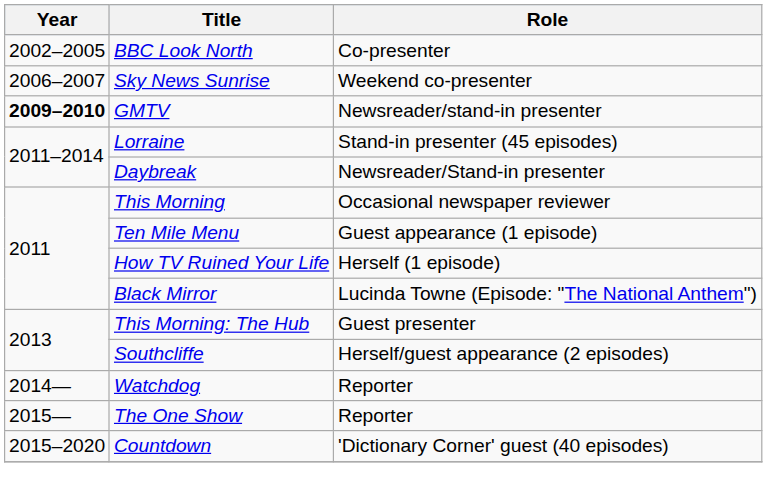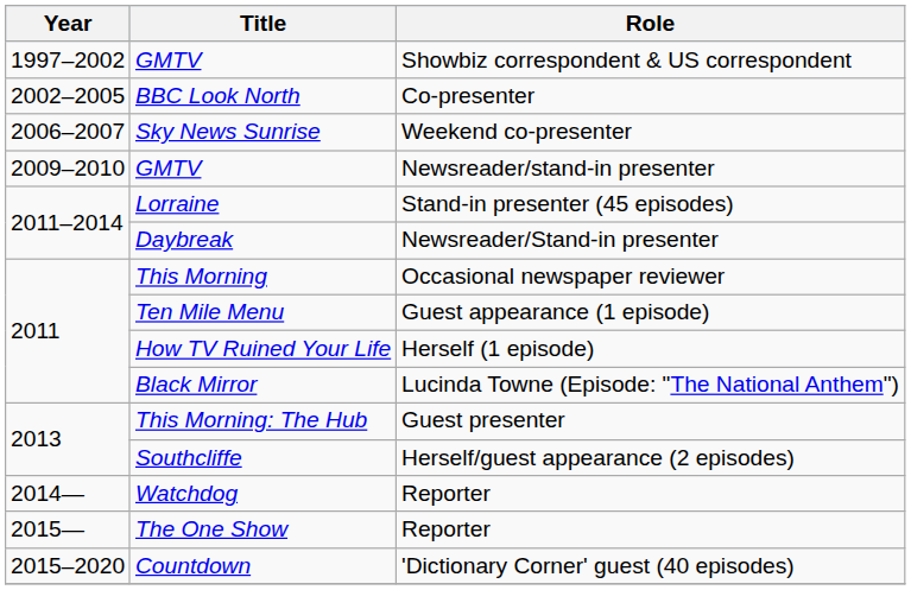 <table class="wikitable">
 <tr style="background:#b0c4de; text-align:center;">
 <th>Year</th>
 <th>Title</th>
 <th>Role</th>
+</tr>
+<tr>
+<td>1997–2002</td>
+<td><em><a href='#'>GMTV</a></em></td>
+<td>Showbiz correspondent & US correspondent</td>
 </tr>
 <tr>
 <td>2002–2005</td>
 <td><em><a href='#'>BBC Look North</a></em></td>
 <td>Co-presenter</td>
 </tr>
 <tr>
 <td>2006–2007</td>
 <td><em><a href='#'>Sky News Sunrise</a></em></td>
 <td>Weekend co-presenter</td>
 </tr>
 <tr>
-<td><strong>2009–2010</strong></td>
+<td>2009–2010</td>
 <td><em><a href='#'>GMTV</a></em></td>
 <td>Newsreader/stand-in presenter</td>
 </tr>
 <tr>
 <td rowspan=2>2011–2014</td>
 <td><em><a href='#'>Lorraine</a></em></td>
 <td>Stand-in presenter (45 episodes)</td>
 </tr>
 <tr>
 <td><em><a href='#'>Daybreak</a></em></td>
 <td>Newsreader/Stand-in presenter</td>
 </tr>
 <tr>
 <td rowspan=4>2011</td>
 <td><em><a href='#'>This Morning</a></em></td>
 <td>Occasional newspaper reviewer</td>
 </tr>
 <tr>
 <td><em><a href='#'>Ten Mile Menu</a></em></td>
 <td>Guest appearance (1 episode)</td>
 </tr>
 <tr>
 <td><em><a href='#'>How TV Ruined Your Life</a></em></td>
 <td>Herself (1 episode)</td>
 </tr>
 <tr>
 <td><em><a href='#'>Black Mirror</a></em></td>
 <td>Lucinda Towne (Episode: "<a href='#'>The National Anthem</a>")</td>
 </tr>
 <tr>
 <td rowspan=2>2013</td>
 <td><em><a href='#'>This Morning: The Hub</a></em></td>
 <td>Guest presenter</td>
 </tr>
 <tr>
 <td><em><a href='#'>Southcliffe</a></em></td>
 <td>Herself/guest appearance (2 episodes)</td>
 </tr>
 <tr>
 <td>2014—</td>
 <td><em><a href='#'>Watchdog</a></em></td>
 <td>Reporter</td>
 </tr>
 <tr>
 <td>2015—</td>
 <td><em><a href='#'>The One Show</a></em></td>
 <td>Reporter</td>
 </tr>
 <tr>
 <td>2015–2020</td>
 <td><em><a href='#'>Countdown</a></em></td>
 <td>'Dictionary Corner' guest (40 episodes)</td>
 </tr>
 <tr>
 </tr>
 </table>
